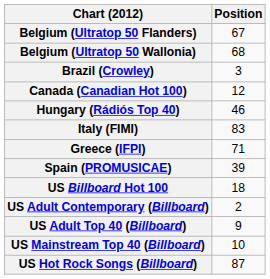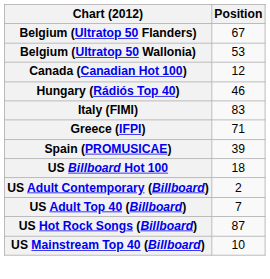 <table class="wikitable sortable plainrowheaders" style="text-align:center">
 <tr>
 <th>Chart (2012)</th>
 <th>Position</th>
 </tr>
 <tr>
 <th scope="row">Belgium (<a href='#'>Ultratop 50</a> Flanders)</th>
 <td align="center">67</td>
 </tr>
 <tr>
 <th scope="row">Belgium (<a href='#'>Ultratop 50</a> Wallonia)</th>
-<td align="center">68</td>
-</tr>
-<tr>
-<th scope="row">Brazil (<a href='#'>Crowley</a>)</th>
-<td style="text-align:center;">3</td>
+<td align="center">53</td>
 </tr>
 <tr>
 <th scope="row">Canada (<a href='#'>Canadian Hot 100</a>)</th>
 <td style="text-align:center;">12</td>
 </tr>
 <tr>
 <th scope="row">Hungary (<a href='#'>Rádiós Top 40</a>)</th>
 <td style="text-align:center;">46</td>
 </tr>
 <tr>
 <th scope="row">Italy (FIMI)</th>
 <td>83</td>
 </tr>
 <tr>
 <th scope="row">Greece (<a href='#'>IFPI</a>)</th>
 <td align="center">71</td>
 </tr>
 <tr>
 <th scope="row">Spain (<a href='#'>PROMUSICAE</a>)</th>
 <td style="text-align:center;">39</td>
 </tr>
 <tr>
 <th scope="row">US <a href='#'><em>Billboard</em> Hot 100</a></th>
 <td style="text-align:center;">18</td>
 </tr>
 <tr>
 <th scope="row">US <a href='#'>Adult Contemporary</a> (<em><a href='#'>Billboard</a></em>)</th>
 <td style="text-align:center;">2</td>
 </tr>
 <tr>
 <th scope="row">US <a href='#'>Adult Top 40</a> (<em><a href='#'>Billboard</a></em>)</th>
-<td style="text-align:center;">9</td>
+<td style="text-align:center;">7</td>
+</tr>
+<tr>
+<th scope="row">US <a href='#'>Hot Rock Songs</a> (<em><a href='#'>Billboard</a></em>)</th>
+<td style="text-align:center;">87</td>
 </tr>
 <tr>
 <th scope="row">US <a href='#'>Mainstream Top 40</a> (<em><a href='#'>Billboard</a></em>)</th>
 <td style="text-align:center;">10</td>
 </tr>
-<tr>
-<th scope="row">US <a href='#'>Hot Rock Songs</a> (<em><a href='#'>Billboard</a></em>)</th>
-<td style="text-align:center;">87</td>
-</tr>
 </table>
